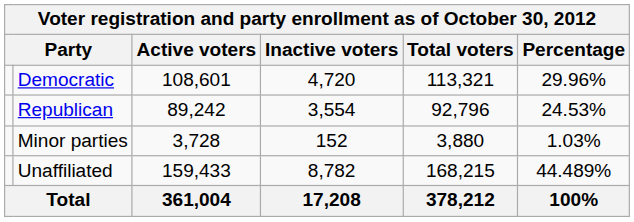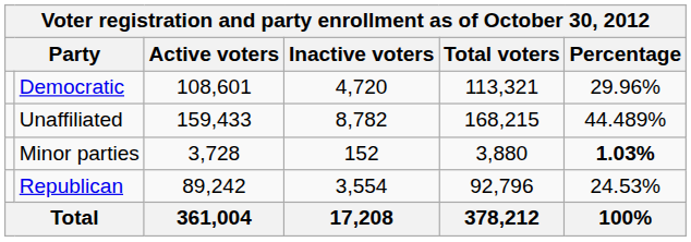 <table class=wikitable>
 <tr>
 <th colspan = 6>Voter registration and party enrollment as of October 30, 2012</th>
 </tr>
 <tr>
 <th colspan = 2>Party</th>
 <th>Active voters</th>
 <th>Inactive voters</th>
 <th>Total voters</th>
 <th>Percentage</th>
 </tr>
 <tr>
 <td></td>
 <td><a href='#'>Democratic</a></td>
 <td align=center>108,601</td>
 <td align=center>4,720</td>
 <td align=center>113,321</td>
 <td align=center>29.96%</td>
 </tr>
 <tr>
 <td></td>
-<td><a href='#'>Republican</a></td>
-<td align=center>89,242</td>
-<td align=center>3,554</td>
-<td align=center>92,796</td>
-<td align=center>24.53%</td>
+<td>Unaffiliated</td>
+<td align=center>159,433</td>
+<td align=center>8,782</td>
+<td align=center>168,215</td>
+<td align=center>44.489%</td>
 </tr>
 <tr>
 <td></td>
 <td>Minor parties</td>
 <td align=center>3,728</td>
 <td align=center>152</td>
 <td align=center>3,880</td>
-<td align=center>1.03%</td>
+<td align=center><strong>1.03%</strong></td>
 </tr>
 <tr>
 <td></td>
-<td>Unaffiliated</td>
-<td align=center>159,433</td>
-<td align=center>8,782</td>
-<td align=center>168,215</td>
-<td align=center>44.489%</td>
+<td><a href='#'>Republican</a></td>
+<td align=center>89,242</td>
+<td align=center>3,554</td>
+<td align=center>92,796</td>
+<td align=center>24.53%</td>
 </tr>
 <tr>
 <th colspan = 2>Total</th>
 <th align=center>361,004</th>
 <th align=center>17,208</th>
 <th align=center>378,212</th>
 <th align=center>100%</th>
 </tr>
 </table>
